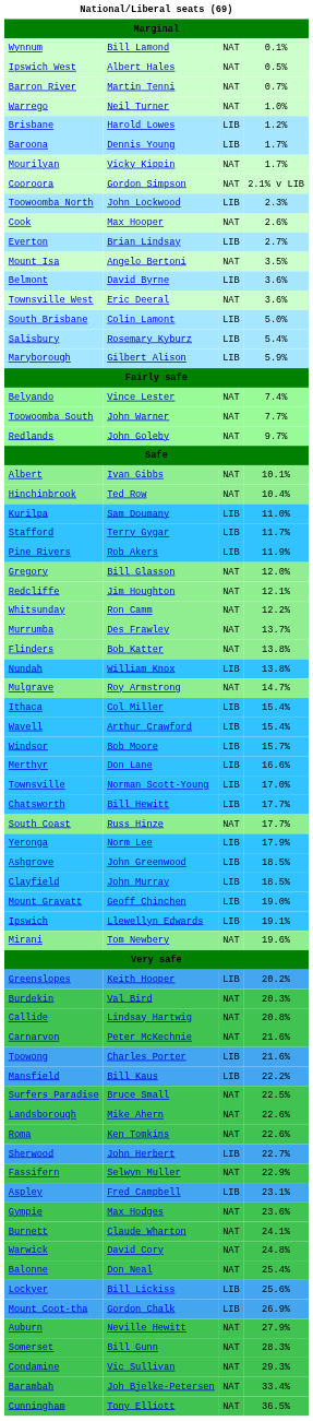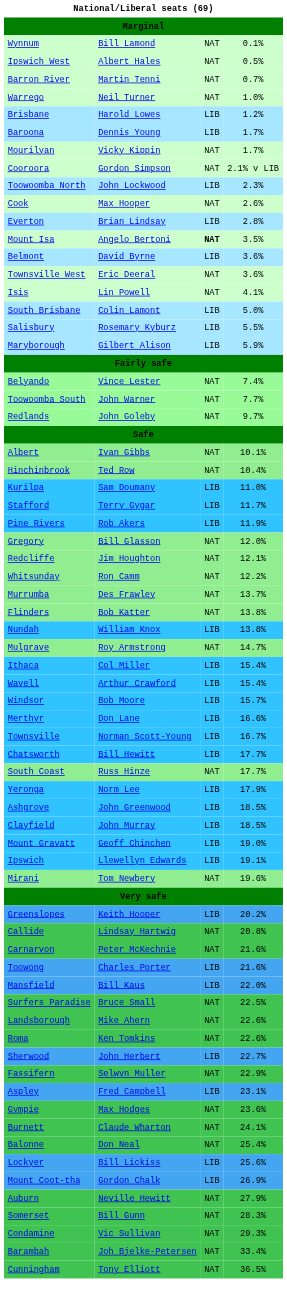 <table class="toccolours" cellpadding="5" cellspacing="0" style="float:left; margin-right:.5em; margin-top:.4em; font-size:90%;">
 <tr>
 <td COLSPAN=4 align="center"><strong>National/Liberal seats (69)</strong></td>
 </tr>
 <tr>
 <td COLSPAN=4 align="center" bgcolor="Green"><span><strong>Marginal</strong></span></td>
 </tr>
 <tr>
 <td align="left" bgcolor="CCFFCC"><a href='#'>Wynnum</a></td>
 <td align="left" bgcolor="CCFFCC"><a href='#'>Bill Lamond</a></td>
 <td align="left" bgcolor="CCFFCC">NAT</td>
 <td align="center" bgcolor="CCFFCC">0.1%</td>
 </tr>
 <tr>
 <td align="left" bgcolor="CCFFCC"><a href='#'>Ipswich West</a></td>
 <td align="left" bgcolor="CCFFCC"><a href='#'>Albert Hales</a></td>
 <td align="left" bgcolor="CCFFCC">NAT</td>
 <td align="center" bgcolor="CCFFCC">0.5%</td>
 </tr>
 <tr>
 <td align="left" bgcolor="CCFFCC"><a href='#'>Barron River</a></td>
 <td align="left" bgcolor="CCFFCC"><a href='#'>Martin Tenni</a></td>
 <td align="left" bgcolor="CCFFCC">NAT</td>
 <td align="center" bgcolor="CCFFCC">0.7%</td>
 </tr>
 <tr>
 <td align="left" bgcolor="CCFFCC"><a href='#'>Warrego</a></td>
 <td align="left" bgcolor="CCFFCC"><a href='#'>Neil Turner</a></td>
 <td align="left" bgcolor="CCFFCC">NAT</td>
 <td align="center" bgcolor="CCFFCC">1.0%</td>
 </tr>
 <tr>
 <td align="left" bgcolor="A6E7FF"><a href='#'>Brisbane</a></td>
 <td align="left" bgcolor="A6E7FF"><a href='#'>Harold Lowes</a></td>
 <td align="left" bgcolor="A6E7FF">LIB</td>
 <td align="center" bgcolor="A6E7FF">1.2%</td>
 </tr>
 <tr>
 <td align="left" bgcolor="A6E7FF"><a href='#'>Baroona</a></td>
 <td align="left" bgcolor="A6E7FF"><a href='#'>Dennis Young</a></td>
 <td align="left" bgcolor="A6E7FF">LIB</td>
 <td align="center" bgcolor="A6E7FF">1.7%</td>
 </tr>
 <tr>
 <td align="left" bgcolor="CCFFCC"><a href='#'>Mourilyan</a></td>
 <td align="left" bgcolor="CCFFCC"><a href='#'>Vicky Kippin</a></td>
 <td align="left" bgcolor="CCFFCC">NAT</td>
 <td align="center" bgcolor="CCFFCC">1.7%</td>
 </tr>
 <tr>
 <td align="left" bgcolor="CCFFCC"><a href='#'>Cooroora</a></td>
 <td align="left" bgcolor="CCFFCC"><a href='#'>Gordon Simpson</a></td>
 <td align="left" bgcolor="CCFFCC">NAT</td>
 <td align="center" bgcolor="CCFFCC">2.1% v LIB</td>
 </tr>
 <tr>
 <td align="left" bgcolor="A6E7FF"><a href='#'>Toowoomba North</a></td>
 <td align="left" bgcolor="A6E7FF"><a href='#'>John Lockwood</a></td>
 <td align="left" bgcolor="A6E7FF">LIB</td>
 <td align="center" bgcolor="A6E7FF">2.3%</td>
 </tr>
 <tr>
 <td align="left" bgcolor="CCFFCC"><a href='#'>Cook</a></td>
 <td align="left" bgcolor="CCFFCC"><a href='#'>Max Hooper</a></td>
 <td align="left" bgcolor="CCFFCC">NAT</td>
 <td align="center" bgcolor="CCFFCC">2.6%</td>
 </tr>
 <tr>
 <td align="left" bgcolor="A6E7FF"><a href='#'>Everton</a></td>
 <td align="left" bgcolor="A6E7FF"><a href='#'>Brian Lindsay</a></td>
 <td align="left" bgcolor="A6E7FF">LIB</td>
-<td align="center" bgcolor="A6E7FF">2.7%</td>
+<td align="center" bgcolor="A6E7FF">2.8%</td>
 </tr>
 <tr>
 <td align="left" bgcolor="CCFFCC"><a href='#'>Mount Isa</a></td>
 <td align="left" bgcolor="CCFFCC"><a href='#'>Angelo Bertoni</a></td>
-<td align="left" bgcolor="CCFFCC">NAT</td>
+<td align="left" bgcolor="CCFFCC"><strong>NAT</strong></td>
 <td align="center" bgcolor="CCFFCC">3.5%</td>
 </tr>
 <tr>
 <td align="left" bgcolor="A6E7FF"><a href='#'>Belmont</a></td>
 <td align="left" bgcolor="A6E7FF"><a href='#'>David Byrne</a></td>
 <td align="left" bgcolor="A6E7FF">LIB</td>
 <td align="center" bgcolor="A6E7FF">3.6%</td>
 </tr>
 <tr>
 <td align="left" bgcolor="CCFFCC"><a href='#'>Townsville West</a></td>
 <td align="left" bgcolor="CCFFCC"><a href='#'>Eric Deeral</a></td>
 <td align="left" bgcolor="CCFFCC">NAT</td>
 <td align="center" bgcolor="CCFFCC">3.6%</td>
 </tr>
 <tr>
+<td align="left" bgcolor="CCFFCC"><a href='#'>Isis</a></td>
+<td align="left" bgcolor="CCFFCC"><a href='#'>Lin Powell</a></td>
+<td align="left" bgcolor="CCFFCC">NAT</td>
+<td align="center" bgcolor="CCFFCC">4.1%</td>
+</tr>
+<tr>
 <td align="left" bgcolor="A6E7FF"><a href='#'>South Brisbane</a></td>
 <td align="left" bgcolor="A6E7FF"><a href='#'>Colin Lamont</a></td>
 <td align="left" bgcolor="A6E7FF">LIB</td>
 <td align="center" bgcolor="A6E7FF">5.0%</td>
 </tr>
 <tr>
 <td align="left" bgcolor="A6E7FF"><a href='#'>Salisbury</a></td>
 <td align="left" bgcolor="A6E7FF"><a href='#'>Rosemary Kyburz</a></td>
 <td align="left" bgcolor="A6E7FF">LIB</td>
-<td align="center" bgcolor="A6E7FF">5.4%</td>
+<td align="center" bgcolor="A6E7FF">5.5%</td>
 </tr>
 <tr>
 <td align="left" bgcolor="A6E7FF"><a href='#'>Maryborough</a></td>
 <td align="left" bgcolor="A6E7FF"><a href='#'>Gilbert Alison</a></td>
 <td align="left" bgcolor="A6E7FF">LIB</td>
 <td align="center" bgcolor="A6E7FF">5.9%</td>
 </tr>
 <tr>
 <td COLSPAN=4 align="center" bgcolor="green"><span><strong>Fairly safe</strong></span></td>
 </tr>
 <tr>
 <td align="left" bgcolor="98FB98"><a href='#'>Belyando</a></td>
 <td align="left" bgcolor="98FB98"><a href='#'>Vince Lester</a></td>
 <td align="left" bgcolor="98FB98">NAT</td>
 <td align="center" bgcolor="98FB98">7.4%</td>
 </tr>
 <tr>
 <td align="left" bgcolor="98FB98"><a href='#'>Toowoomba South</a></td>
 <td align="left" bgcolor="98FB98"><a href='#'>John Warner</a></td>
 <td align="left" bgcolor="98FB98">NAT</td>
 <td align="center" bgcolor="98FB98">7.7%</td>
 </tr>
 <tr>
 <td align="left" bgcolor="98FB98"><a href='#'>Redlands</a></td>
 <td align="left" bgcolor="98FB98"><a href='#'>John Goleby</a></td>
 <td align="left" bgcolor="98FB98">NAT</td>
 <td align="center" bgcolor="98FB98">9.7%</td>
 </tr>
 <tr>
 <td COLSPAN=4 align="center" bgcolor="green"><span><strong>Safe</strong></span></td>
 </tr>
 <tr>
 <td align="left" bgcolor="90EE90"><a href='#'>Albert</a></td>
 <td align="left" bgcolor="90EE90"><a href='#'>Ivan Gibbs</a></td>
 <td align="left" bgcolor="90EE90">NAT</td>
 <td align="center" bgcolor="90EE90">10.1%</td>
 </tr>
 <tr>
 <td align="left" bgcolor="90EE90"><a href='#'>Hinchinbrook</a></td>
 <td align="left" bgcolor="90EE90"><a href='#'>Ted Row</a></td>
 <td align="left" bgcolor="90EE90">NAT</td>
 <td align="center" bgcolor="90EE90">10.4%</td>
 </tr>
 <tr>
 <td align="left" bgcolor="31C3FF"><a href='#'>Kurilpa</a></td>
 <td align="left" bgcolor="31C3FF"><a href='#'>Sam Doumany</a></td>
 <td align="left" bgcolor="31C3FF">LIB</td>
 <td align="center" bgcolor="31C3FF">11.0%</td>
 </tr>
 <tr>
 <td align="left" bgcolor="31C3FF"><a href='#'>Stafford</a></td>
 <td align="left" bgcolor="31C3FF"><a href='#'>Terry Gygar</a></td>
 <td align="left" bgcolor="31C3FF">LIB</td>
 <td align="center" bgcolor="31C3FF">11.7%</td>
 </tr>
 <tr>
 <td align="left" bgcolor="31C3FF"><a href='#'>Pine Rivers</a></td>
 <td align="left" bgcolor="31C3FF"><a href='#'>Rob Akers</a></td>
 <td align="left" bgcolor="31C3FF">LIB</td>
 <td align="center" bgcolor="31C3FF">11.9%</td>
 </tr>
 <tr>
 <td align="left" bgcolor="90EE90"><a href='#'>Gregory</a></td>
 <td align="left" bgcolor="90EE90"><a href='#'>Bill Glasson</a></td>
 <td align="left" bgcolor="90EE90">NAT</td>
 <td align="center" bgcolor="90EE90">12.0%</td>
 </tr>
 <tr>
 <td align="left" bgcolor="90EE90"><a href='#'>Redcliffe</a></td>
 <td align="left" bgcolor="90EE90"><a href='#'>Jim Houghton</a></td>
 <td align="left" bgcolor="90EE90">NAT</td>
 <td align="center" bgcolor="90EE90">12.1%</td>
 </tr>
 <tr>
 <td align="left" bgcolor="90EE90"><a href='#'>Whitsunday</a></td>
 <td align="left" bgcolor="90EE90"><a href='#'>Ron Camm</a></td>
 <td align="left" bgcolor="90EE90">NAT</td>
 <td align="center" bgcolor="90EE90">12.2%</td>
 </tr>
 <tr>
 <td align="left" bgcolor="90EE90"><a href='#'>Murrumba</a></td>
 <td align="left" bgcolor="90EE90"><a href='#'>Des Frawley</a></td>
 <td align="left" bgcolor="90EE90">NAT</td>
 <td align="center" bgcolor="90EE90">13.7%</td>
 </tr>
 <tr>
 <td align="left" bgcolor="90EE90"><a href='#'>Flinders</a></td>
 <td align="left" bgcolor="90EE90"><a href='#'>Bob Katter</a></td>
 <td align="left" bgcolor="90EE90">NAT</td>
 <td align="center" bgcolor="90EE90">13.8%</td>
 </tr>
 <tr>
 <td align="left" bgcolor="31C3FF"><a href='#'>Nundah</a></td>
 <td align="left" bgcolor="31C3FF"><a href='#'>William Knox</a></td>
 <td align="left" bgcolor="31C3FF">LIB</td>
 <td align="center" bgcolor="31C3FF">13.8%</td>
 </tr>
 <tr>
 <td align="left" bgcolor="90EE90"><a href='#'>Mulgrave</a></td>
 <td align="left" bgcolor="90EE90"><a href='#'>Roy Armstrong</a></td>
 <td align="left" bgcolor="90EE90">NAT</td>
 <td align="center" bgcolor="90EE90">14.7%</td>
 </tr>
 <tr>
 <td align="left" bgcolor="31C3FF"><a href='#'>Ithaca</a></td>
 <td align="left" bgcolor="31C3FF"><a href='#'>Col Miller</a></td>
 <td align="left" bgcolor="31C3FF">LIB</td>
 <td align="center" bgcolor="31C3FF">15.4%</td>
 </tr>
 <tr>
 <td align="left" bgcolor="31C3FF"><a href='#'>Wavell</a></td>
 <td align="left" bgcolor="31C3FF"><a href='#'>Arthur Crawford</a></td>
 <td align="left" bgcolor="31C3FF">LIB</td>
 <td align="center" bgcolor="31C3FF">15.4%</td>
 </tr>
 <tr>
 <td align="left" bgcolor="31C3FF"><a href='#'>Windsor</a></td>
 <td align="left" bgcolor="31C3FF"><a href='#'>Bob Moore</a></td>
 <td align="left" bgcolor="31C3FF">LIB</td>
 <td align="center" bgcolor="31C3FF">15.7%</td>
 </tr>
 <tr>
 <td align="left" bgcolor="31C3FF"><a href='#'>Merthyr</a></td>
 <td align="left" bgcolor="31C3FF"><a href='#'>Don Lane</a></td>
 <td align="left" bgcolor="31C3FF">LIB</td>
 <td align="center" bgcolor="31C3FF">16.6%</td>
 </tr>
 <tr>
 <td align="left" bgcolor="31C3FF"><a href='#'>Townsville</a></td>
 <td align="left" bgcolor="31C3FF"><a href='#'>Norman Scott-Young</a></td>
 <td align="left" bgcolor="31C3FF">LIB</td>
-<td align="center" bgcolor="31C3FF">17.0%</td>
+<td align="center" bgcolor="31C3FF">16.7%</td>
 </tr>
 <tr>
 <td align="left" bgcolor="31C3FF"><a href='#'>Chatsworth</a></td>
 <td align="left" bgcolor="31C3FF"><a href='#'>Bill Hewitt</a></td>
 <td align="left" bgcolor="31C3FF">LIB</td>
 <td align="center" bgcolor="31C3FF">17.7%</td>
 </tr>
 <tr>
 <td align="left" bgcolor="90EE90"><a href='#'>South Coast</a></td>
 <td align="left" bgcolor="90EE90"><a href='#'>Russ Hinze</a></td>
 <td align="left" bgcolor="90EE90">NAT</td>
 <td align="center" bgcolor="90EE90">17.7%</td>
 </tr>
 <tr>
 <td align="left" bgcolor="31C3FF"><a href='#'>Yeronga</a></td>
 <td align="left" bgcolor="31C3FF"><a href='#'>Norm Lee</a></td>
 <td align="left" bgcolor="31C3FF">LIB</td>
 <td align="center" bgcolor="31C3FF">17.9%</td>
 </tr>
 <tr>
 <td align="left" bgcolor="31C3FF"><a href='#'>Ashgrove</a></td>
 <td align="left" bgcolor="31C3FF"><a href='#'>John Greenwood</a></td>
 <td align="left" bgcolor="31C3FF">LIB</td>
 <td align="center" bgcolor="31C3FF">18.5%</td>
 </tr>
 <tr>
 <td align="left" bgcolor="31C3FF"><a href='#'>Clayfield</a></td>
 <td align="left" bgcolor="31C3FF"><a href='#'>John Murray</a></td>
 <td align="left" bgcolor="31C3FF">LIB</td>
 <td align="center" bgcolor="31C3FF">18.5%</td>
 </tr>
 <tr>
 <td align="left" bgcolor="31C3FF"><a href='#'>Mount Gravatt</a></td>
 <td align="left" bgcolor="31C3FF"><a href='#'>Geoff Chinchen</a></td>
 <td align="left" bgcolor="31C3FF">LIB</td>
 <td align="center" bgcolor="31C3FF">19.0%</td>
 </tr>
 <tr>
 <td align="left" bgcolor="31C3FF"><a href='#'>Ipswich</a></td>
 <td align="left" bgcolor="31C3FF"><a href='#'>Llewellyn Edwards</a></td>
 <td align="left" bgcolor="31C3FF">LIB</td>
 <td align="center" bgcolor="31C3FF">19.1%</td>
 </tr>
 <tr>
 <td align="left" bgcolor="90EE90"><a href='#'>Mirani</a></td>
 <td align="left" bgcolor="90EE90"><a href='#'>Tom Newbery</a></td>
 <td align="left" bgcolor="90EE90">NAT</td>
 <td align="center" bgcolor="90EE90">19.6%</td>
 </tr>
 <tr>
 <td COLSPAN=4 align="center" bgcolor="green"><span><strong>Very safe</strong></span></td>
 </tr>
 <tr>
 <td align="left" bgcolor="44A6F1"><a href='#'>Greenslopes</a></td>
 <td align="left" bgcolor="44A6F1"><a href='#'>Keith Hooper</a></td>
 <td align="left" bgcolor="44A6F1">LIB</td>
 <td align="center" bgcolor="44A6F1">20.2%</td>
 </tr>
 <tr>
-<td align="left" bgcolor="40C351"><a href='#'>Burdekin</a></td>
-<td align="left" bgcolor="40C351"><a href='#'>Val Bird</a></td>
-<td align="left" bgcolor="40C351">NAT</td>
-<td align="center" bgcolor="40C351">20.3%</td>
-</tr>
-<tr>
 <td align="left" bgcolor="40C351"><a href='#'>Callide</a></td>
 <td align="left" bgcolor="40C351"><a href='#'>Lindsay Hartwig</a></td>
 <td align="left" bgcolor="40C351">NAT</td>
 <td align="center" bgcolor="40C351">20.8%</td>
 </tr>
 <tr>
 <td align="left" bgcolor="40C351"><a href='#'>Carnarvon</a></td>
 <td align="left" bgcolor="40C351"><a href='#'>Peter McKechnie</a></td>
 <td align="left" bgcolor="40C351">NAT</td>
 <td align="center" bgcolor="40C351">21.6%</td>
 </tr>
 <tr>
 <td align="left" bgcolor="44A6F1"><a href='#'>Toowong</a></td>
 <td align="left" bgcolor="44A6F1"><a href='#'>Charles Porter</a></td>
 <td align="left" bgcolor="44A6F1">LIB</td>
 <td align="center" bgcolor="44A6F1">21.6%</td>
 </tr>
 <tr>
 <td align="left" bgcolor="44A6F1"><a href='#'>Mansfield</a></td>
 <td align="left" bgcolor="44A6F1"><a href='#'>Bill Kaus</a></td>
 <td align="left" bgcolor="44A6F1">LIB</td>
-<td align="center" bgcolor="44A6F1">22.2%</td>
+<td align="center" bgcolor="44A6F1">22.0%</td>
 </tr>
 <tr>
 <td align="left" bgcolor="40C351"><a href='#'>Surfers Paradise</a></td>
 <td align="left" bgcolor="40C351"><a href='#'>Bruce Small</a></td>
 <td align="left" bgcolor="40C351">NAT</td>
 <td align="center" bgcolor="40C351">22.5%</td>
 </tr>
 <tr>
 <td align="left" bgcolor="40C351"><a href='#'>Landsborough</a></td>
 <td align="left" bgcolor="40C351"><a href='#'>Mike Ahern</a></td>
 <td align="left" bgcolor="40C351">NAT</td>
 <td align="center" bgcolor="40C351">22.6%</td>
 </tr>
 <tr>
 <td align="left" bgcolor="40C351"><a href='#'>Roma</a></td>
 <td align="left" bgcolor="40C351"><a href='#'>Ken Tomkins</a></td>
 <td align="left" bgcolor="40C351">NAT</td>
 <td align="center" bgcolor="40C351">22.6%</td>
 </tr>
 <tr>
 <td align="left" bgcolor="44A6F1"><a href='#'>Sherwood</a></td>
 <td align="left" bgcolor="44A6F1"><a href='#'>John Herbert</a></td>
 <td align="left" bgcolor="44A6F1">LIB</td>
 <td align="center" bgcolor="44A6F1">22.7%</td>
 </tr>
 <tr>
 <td align="left" bgcolor="40C351"><a href='#'>Fassifern</a></td>
 <td align="left" bgcolor="40C351"><a href='#'>Selwyn Muller</a></td>
 <td align="left" bgcolor="40C351">NAT</td>
 <td align="center" bgcolor="40C351">22.9%</td>
 </tr>
 <tr>
 <td align="left" bgcolor="44A6F1"><a href='#'>Aspley</a></td>
 <td align="left" bgcolor="44A6F1"><a href='#'>Fred Campbell</a></td>
 <td align="left" bgcolor="44A6F1">LIB</td>
 <td align="center" bgcolor="44A6F1">23.1%</td>
 </tr>
 <tr>
 <td align="left" bgcolor="40C351"><a href='#'>Gympie</a></td>
 <td align="left" bgcolor="40C351"><a href='#'>Max Hodges</a></td>
 <td align="left" bgcolor="40C351">NAT</td>
 <td align="center" bgcolor="40C351">23.6%</td>
 </tr>
 <tr>
 <td align="left" bgcolor="40C351"><a href='#'>Burnett</a></td>
 <td align="left" bgcolor="40C351"><a href='#'>Claude Wharton</a></td>
 <td align="left" bgcolor="40C351">NAT</td>
 <td align="center" bgcolor="40C351">24.1%</td>
-</tr>
-<tr>
-<td align="left" bgcolor="40C351"><a href='#'>Warwick</a></td>
-<td align="left" bgcolor="40C351"><a href='#'>David Cory</a></td>
-<td align="left" bgcolor="40C351">NAT</td>
-<td align="center" bgcolor="40C351">24.8%</td>
 </tr>
 <tr>
 <td align="left" bgcolor="40C351"><a href='#'>Balonne</a></td>
 <td align="left" bgcolor="40C351"><a href='#'>Don Neal</a></td>
 <td align="left" bgcolor="40C351">NAT</td>
 <td align="center" bgcolor="40C351">25.4%</td>
 </tr>
 <tr>
 <td align="left" bgcolor="44A6F1"><a href='#'>Lockyer</a></td>
 <td align="left" bgcolor="44A6F1"><a href='#'>Bill Lickiss</a></td>
 <td align="left" bgcolor="44A6F1">LIB</td>
 <td align="center" bgcolor="44A6F1">25.6%</td>
 </tr>
 <tr>
 <td align="left" bgcolor="44A6F1"><a href='#'>Mount Coot-tha</a></td>
 <td align="left" bgcolor="44A6F1"><a href='#'>Gordon Chalk</a></td>
 <td align="left" bgcolor="44A6F1">LIB</td>
 <td align="center" bgcolor="44A6F1">26.9%</td>
 </tr>
 <tr>
 <td align="left" bgcolor="40C351"><a href='#'>Auburn</a></td>
 <td align="left" bgcolor="40C351"><a href='#'>Neville Hewitt</a></td>
 <td align="left" bgcolor="40C351">NAT</td>
 <td align="center" bgcolor="40C351">27.9%</td>
 </tr>
 <tr>
 <td align="left" bgcolor="40C351"><a href='#'>Somerset</a></td>
 <td align="left" bgcolor="40C351"><a href='#'>Bill Gunn</a></td>
 <td align="left" bgcolor="40C351">NAT</td>
 <td align="center" bgcolor="40C351">28.3%</td>
 </tr>
 <tr>
 <td align="left" bgcolor="40C351"><a href='#'>Condamine</a></td>
 <td align="left" bgcolor="40C351"><a href='#'>Vic Sullivan</a></td>
 <td align="left" bgcolor="40C351">NAT</td>
 <td align="center" bgcolor="40C351">29.3%</td>
 </tr>
 <tr>
 <td align="left" bgcolor="40C351"><a href='#'>Barambah</a></td>
 <td align="left" bgcolor="40C351"><a href='#'>Joh Bjelke-Petersen</a></td>
 <td align="left" bgcolor="40C351">NAT</td>
 <td align="center" bgcolor="40C351">33.4%</td>
 </tr>
 <tr>
 <td align="left" bgcolor="40C351"><a href='#'>Cunningham</a></td>
 <td align="left" bgcolor="40C351"><a href='#'>Tony Elliott</a></td>
 <td align="left" bgcolor="40C351">NAT</td>
 <td align="center" bgcolor="40C351">36.5%</td>
 </tr>
 <tr>
 </tr>
 </table>
